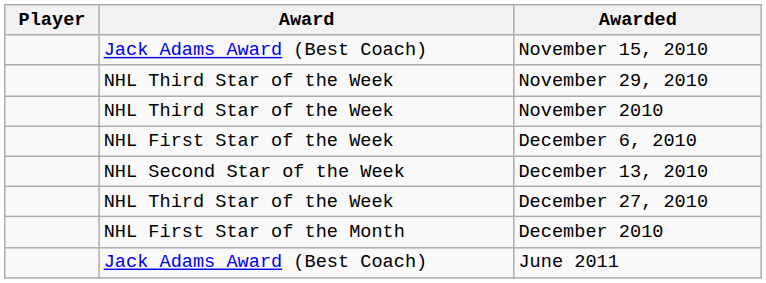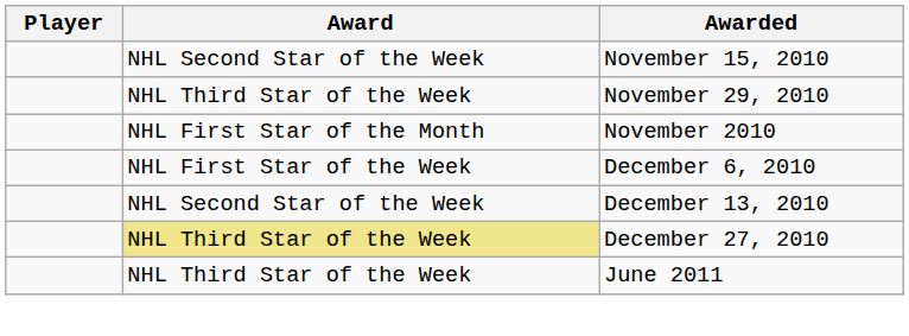 <table class="wikitable sortable" style="width:60%;">
 <tr align=center>
 <th>Player</th>
 <th>Award</th>
 <th>Awarded</th>
 </tr>
 <tr>
 <td></td>
-<td><a href='#'>Jack Adams Award</a> (Best Coach)</td>
+<td>NHL Second Star of the Week</td>
 <td>November 15, 2010</td>
 </tr>
 <tr>
 <td></td>
 <td>NHL Third Star of the Week</td>
 <td>November 29, 2010</td>
 </tr>
 <tr>
 <td></td>
-<td>NHL Third Star of the Week</td>
+<td>NHL First Star of the Month</td>
 <td>November 2010</td>
 </tr>
 <tr>
 <td></td>
 <td>NHL First Star of the Week</td>
 <td>December 6, 2010</td>
 </tr>
 <tr>
 <td></td>
 <td>NHL Second Star of the Week</td>
 <td>December 13, 2010</td>
 </tr>
 <tr>
 <td></td>
-<td>NHL Third Star of the Week</td>
+<td style="background: khaki;">NHL Third Star of the Week</td>
 <td>December 27, 2010</td>
 </tr>
 <tr>
 <td></td>
-<td>NHL First Star of the Month</td>
-<td>December 2010</td>
-</tr>
-<tr>
-<td></td>
-<td><a href='#'>Jack Adams Award</a> (Best Coach)</td>
+<td>NHL Third Star of the Week</td>
 <td>June 2011</td>
 </tr>
 </table>
